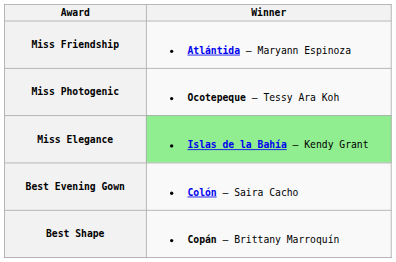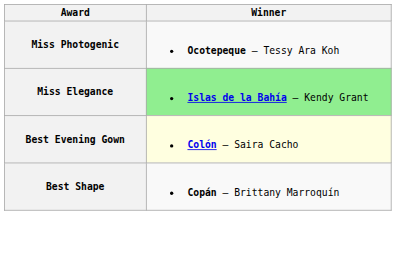 <table class="wikitable" style="font-size: 90%";>
 <tr>
 <th width=165px>Award</th>
 <th width=290px>Winner</th>
-</tr>
-<tr>
-<th>Miss Friendship</th>
-<td><br><ul><li><strong> <a href='#'>Atlántida</a></strong> – Maryann Espinoza</li></ul></td>
 </tr>
 <tr>
 <th>Miss Photogenic</th>
 <td><br><ul><li><strong> Ocotepeque</strong> – Tessy Ara Koh</li></ul></td>
 </tr>
 <tr>
 <th>Miss Elegance</th>
 <td style="background: lightgreen;"><br><ul><li><strong> <a href='#'>Islas de la Bahía</a></strong> – Kendy Grant</li></ul></td>
 </tr>
 <tr>
 <th>Best Evening Gown</th>
-<td><br><ul><li><strong> <a href='#'>Colón</a></strong> – Saira Cacho</li></ul></td>
+<td style="background: lightyellow;"><br><ul><li><strong> <a href='#'>Colón</a></strong> – Saira Cacho</li></ul></td>
 </tr>
 <tr>
 <th>Best Shape</th>
 <td><br><ul><li><strong> Copán</strong> – Brittany Marroquín</li></ul></td>
 </tr>
 </table>
